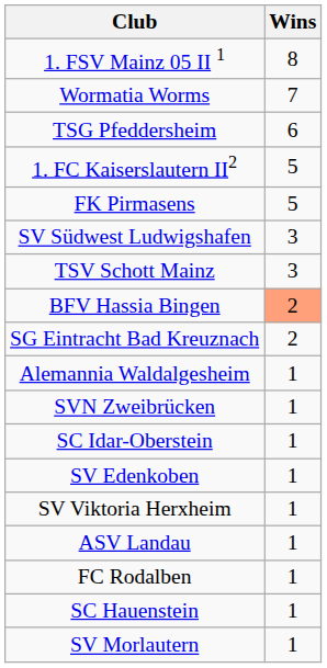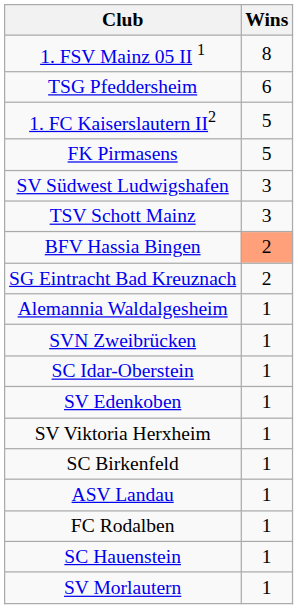 <table class="wikitable sortable">
 <tr>
 <th>Club</th>
 <th>Wins</th>
 </tr>
 <tr align="center">
 <td><a href='#'>1. FSV Mainz 05 II</a> <sup>1</sup></td>
 <td>8</td>
-</tr>
-<tr align="center">
-<td><a href='#'>Wormatia Worms</a></td>
-<td>7</td>
 </tr>
 <tr align="center">
 <td><a href='#'>TSG Pfeddersheim</a></td>
 <td>6</td>
 </tr>
 <tr align="center">
 <td><a href='#'>1. FC Kaiserslautern II</a><sup>2</sup></td>
 <td>5</td>
 </tr>
 <tr align="center">
 <td><a href='#'>FK Pirmasens</a></td>
 <td>5</td>
 </tr>
 <tr align="center">
 <td><a href='#'>SV Südwest Ludwigshafen</a></td>
 <td>3</td>
 </tr>
 <tr align="center">
 <td><a href='#'>TSV Schott Mainz</a></td>
 <td>3</td>
 </tr>
 <tr align="center">
 <td><a href='#'>BFV Hassia Bingen</a></td>
 <td style="background: lightsalmon;">2</td>
 </tr>
 <tr align="center">
 <td><a href='#'>SG Eintracht Bad Kreuznach</a></td>
 <td>2</td>
 </tr>
 <tr align="center">
 <td><a href='#'>Alemannia Waldalgesheim</a></td>
 <td>1</td>
 </tr>
 <tr align="center">
 <td><a href='#'>SVN Zweibrücken</a></td>
 <td>1</td>
 </tr>
 <tr align="center">
 <td><a href='#'>SC Idar-Oberstein</a></td>
 <td>1</td>
 </tr>
 <tr align="center">
 <td><a href='#'>SV Edenkoben</a></td>
 <td>1</td>
 </tr>
 <tr align="center">
 <td>SV Viktoria Herxheim</td>
 <td>1</td>
 </tr>
 <tr align="center">
+<td>SC Birkenfeld</td>
+<td>1</td>
+</tr>
+<tr align="center">
 <td><a href='#'>ASV Landau</a></td>
 <td>1</td>
 </tr>
 <tr align="center">
 <td>FC Rodalben</td>
 <td>1</td>
 </tr>
 <tr align="center">
 <td><a href='#'>SC Hauenstein</a></td>
 <td>1</td>
 </tr>
 <tr align="center">
 <td><a href='#'>SV Morlautern</a></td>
 <td>1</td>
 </tr>
 </table>
